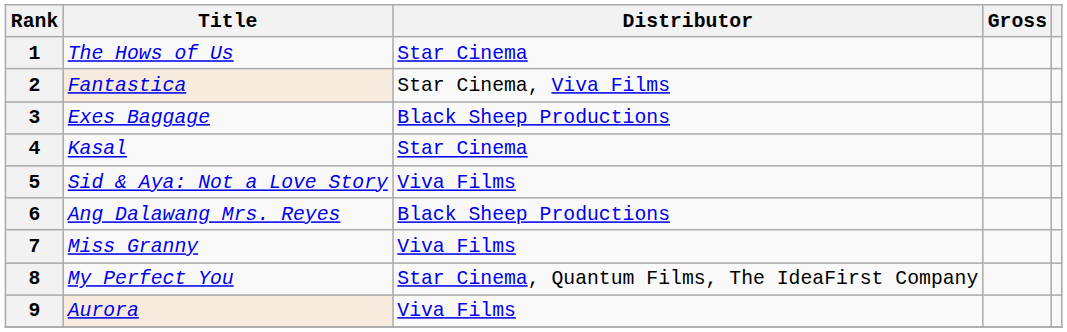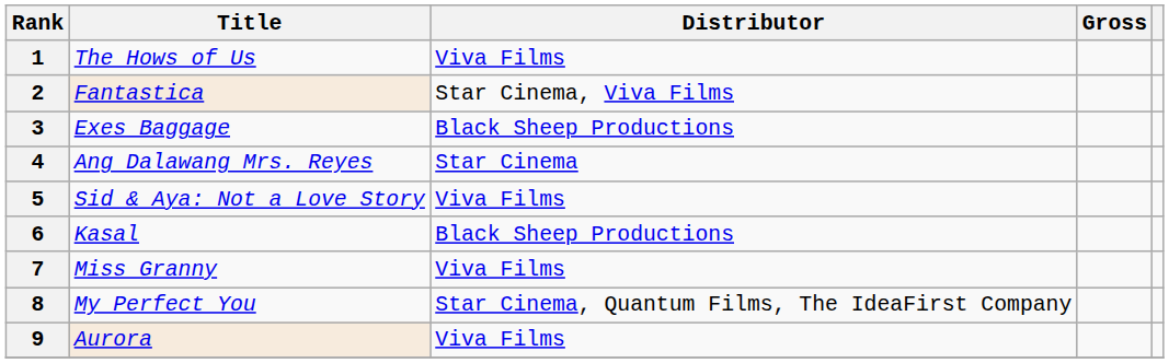 <table class="wikitable sortable" style="margin:auto; text-align:left;">
 <tr>
 <th>Rank</th>
 <th>Title</th>
 <th>Distributor</th>
 <th>Gross</th>
 <th></th>
 </tr>
 <tr>
 <th>1</th>
 <td><em><a href='#'>The Hows of Us</a></em></td>
-<td><a href='#'>Star Cinema</a></td>
+<td><a href='#'>Viva Films</a></td>
 <td></td>
 <td style="text-align:center;"></td>
 </tr>
 <tr>
 <th>2</th>
 <td style="background:#f7ebdd"><em><a href='#'>Fantastica</a></em></td>
 <td>Star Cinema, <a href='#'>Viva Films</a></td>
 <td></td>
 <td style="text-align:center;"></td>
 </tr>
 <tr>
 <th>3</th>
 <td><em><a href='#'>Exes Baggage</a></em></td>
 <td><a href='#'>Black Sheep Productions</a></td>
 <td></td>
 <td style="text-align:center;"></td>
 </tr>
 <tr>
 <th>4</th>
-<td><em><a href='#'>Kasal</a></em></td>
+<td><em><a href='#'>Ang Dalawang Mrs. Reyes</a></em></td>
 <td><a href='#'>Star Cinema</a></td>
 <td></td>
 <td></td>
 </tr>
 <tr>
 <th>5</th>
 <td><em><a href='#'>Sid & Aya: Not a Love Story</a></em></td>
 <td><a href='#'>Viva Films</a></td>
 <td></td>
 <td style="text-align:center;"></td>
 </tr>
 <tr>
 <th>6</th>
-<td><em><a href='#'>Ang Dalawang Mrs. Reyes</a></em></td>
+<td><em><a href='#'>Kasal</a></em></td>
 <td><a href='#'>Black Sheep Productions</a></td>
 <td></td>
 <td style="text-align:center;"></td>
 </tr>
 <tr>
 <th>7</th>
 <td><em><a href='#'>Miss Granny</a></em></td>
 <td><a href='#'>Viva Films</a></td>
 <td></td>
 <td style="text-align:center;"></td>
 </tr>
 <tr>
 <th>8</th>
 <td><em><a href='#'>My Perfect You</a></em></td>
 <td><a href='#'>Star Cinema</a>, Quantum Films, The IdeaFirst Company</td>
 <td></td>
 <td style="text-align:center;"></td>
 </tr>
 <tr>
 <th>9</th>
 <td style="background:#f7ebdd;"><em><a href='#'>Aurora</a></em></td>
 <td><a href='#'>Viva Films</a></td>
 <td></td>
 <td style="text-align:center;"></td>
 </tr>
 <tr>
 </tr>
 </table>
